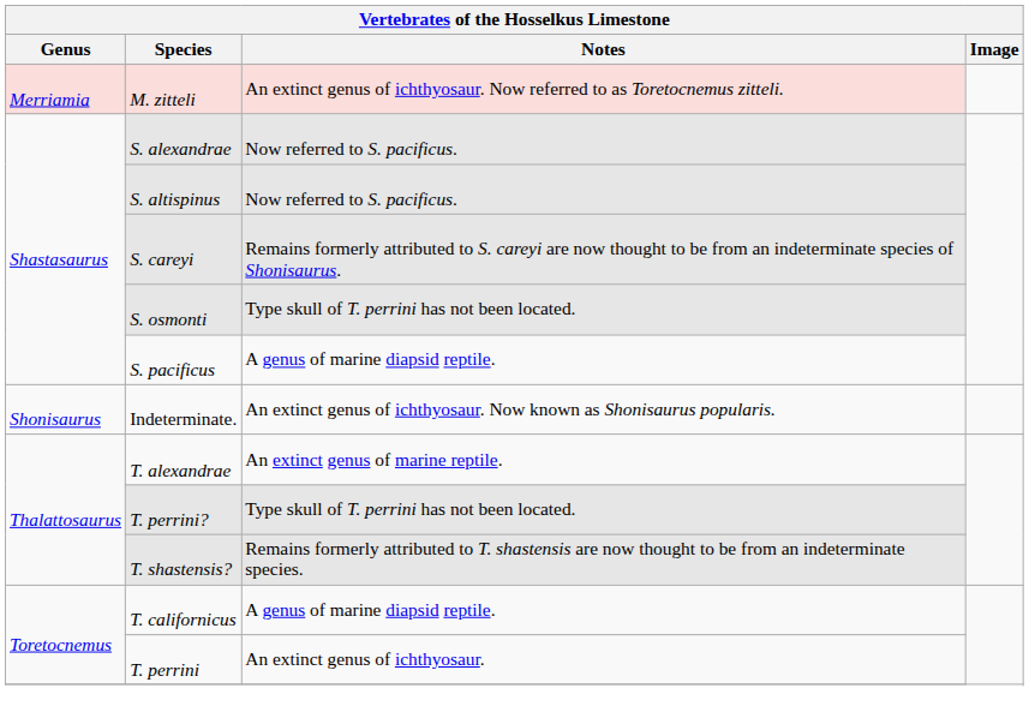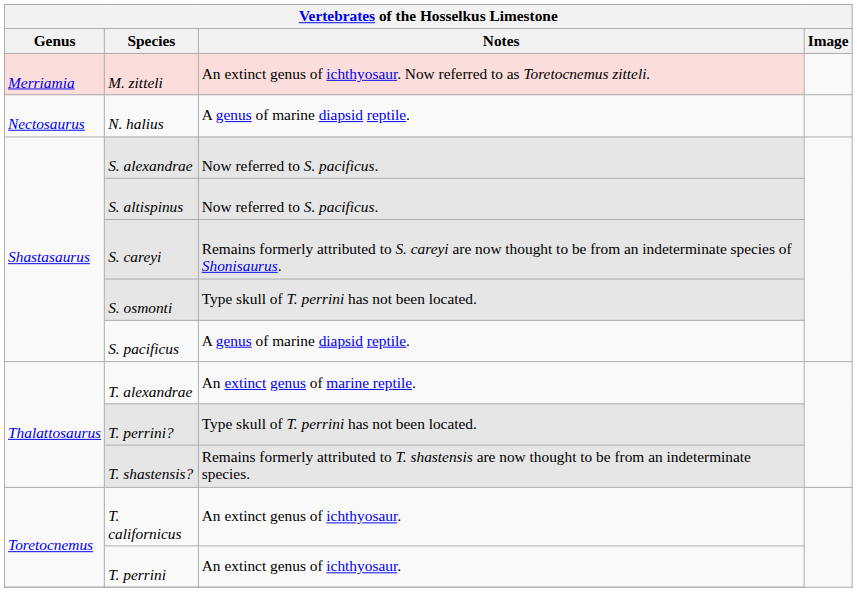 <table class="wikitable sortable mw-collapsible" align="center" width="100%">
 <tr>
 <th colspan="4" align="center"><strong><a href='#'>Vertebrates</a> of the Hosselkus Limestone</strong></th>
 </tr>
 <tr>
 <th>Genus</th>
 <th>Species</th>
 <th>Notes</th>
 <th>Image</th>
 </tr>
 <tr>
 <td style="background:#fbdddb;"><br><em><a href='#'>Merriamia</a></em></td>
 <td style="background:#fbdddb;"><br><em>M. zitteli</em></td>
 <td style="background:#fbdddb;">An extinct genus of <a href='#'>ichthyosaur</a>. Now referred to as <em>Toretocnemus zitteli.</em></td>
+</tr>
+<tr>
+<td><br><em><a href='#'>Nectosaurus</a></em></td>
+<td><br><em>N. halius</em></td>
+<td>A <a href='#'>genus</a> of marine <a href='#'>diapsid</a> <a href='#'>reptile</a>.</td>
+<td></td>
 </tr>
 <tr>
 <td rowspan="5"><br><em><a href='#'>Shastasaurus</a></em></td>
 <td style="background:#E6E6E6;"><br><em>S. alexandrae</em></td>
 <td style="background:#E6E6E6;"><br>Now referred to <em>S. pacificus</em>.</td>
 <td rowspan="5"></td>
 </tr>
 <tr>
 <td style="background:#E6E6E6;"><br><em>S. altispinus</em></td>
 <td style="background:#E6E6E6;"><br>Now referred to <em>S. pacificus</em>.</td>
 </tr>
 <tr>
 <td style="background:#E6E6E6;"><br><em>S. careyi</em></td>
 <td style="background:#E6E6E6;"><br>Remains formerly attributed to <em>S. careyi</em> are now thought to be from an indeterminate species of <em><a href='#'>Shonisaurus</a></em>.</td>
 </tr>
 <tr>
 <td style="background:#E6E6E6;"><br><em>S. osmonti</em></td>
 <td style="background:#E6E6E6;">Type skull of <em>T. perrini</em> has not been located.</td>
 </tr>
 <tr>
 <td><br><em>S. pacificus</em></td>
 <td>A <a href='#'>genus</a> of marine <a href='#'>diapsid</a> <a href='#'>reptile</a>.</td>
 </tr>
 <tr>
-<td><br><em><a href='#'>Shonisaurus</a></em></td>
-<td><br>Indeterminate.</td>
-<td>An extinct genus of <a href='#'>ichthyosaur</a>. Now known as <em>Shonisaurus popularis.</em></td>
-<td></td>
-</tr>
-<tr>
 <td rowspan="3"><br><em><a href='#'>Thalattosaurus</a></em></td>
 <td><br><em>T. alexandrae</em></td>
 <td>An <a href='#'>extinct</a> <a href='#'>genus</a> of <a href='#'>marine reptile</a>.</td>
 <td rowspan="3"></td>
 </tr>
 <tr>
 <td style="background:#E6E6E6;"><br><em>T. perrini?</em></td>
 <td style="background:#E6E6E6;">Type skull of <em>T. perrini</em> has not been located.</td>
 </tr>
 <tr>
 <td style="background:#E6E6E6;"><br><em>T. shastensis?</em></td>
 <td style="background:#E6E6E6;">Remains formerly attributed to <em>T. shastensis</em> are now thought to be from an indeterminate species.</td>
 </tr>
 <tr>
 <td rowspan="2"><br><em><a href='#'>Toretocnemus</a></em></td>
 <td><br><em>T. californicus</em></td>
-<td>A <a href='#'>genus</a> of marine <a href='#'>diapsid</a> <a href='#'>reptile</a>.</td>
+<td>An extinct genus of <a href='#'>ichthyosaur</a>.</td>
 </tr>
 <tr>
 <td><br><em>T. perrini</em></td>
 <td>An extinct genus of <a href='#'>ichthyosaur</a>.</td>
 </tr>
 <tr>
 </tr>
 </table>
